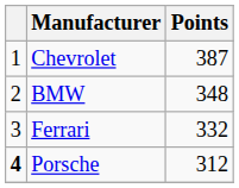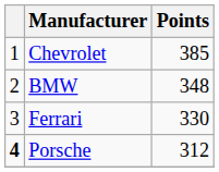 <table class="wikitable" style="font-size: 95%;">
 <tr>
 <th scope="col"></th>
 <th scope="col">Manufacturer</th>
 <th scope="col">Points</th>
 </tr>
 <tr>
 <td align=center>1</td>
 <td> <a href='#'>Chevrolet</a></td>
-<td align=right>387</td>
+<td align=right>385</td>
 </tr>
 <tr>
 <td align=center>2</td>
 <td> <a href='#'>BMW</a></td>
 <td align=right>348</td>
 </tr>
 <tr>
 <td align=center>3</td>
 <td> <a href='#'>Ferrari</a></td>
-<td align=right>332</td>
+<td align=right>330</td>
 </tr>
 <tr>
 <td align=center><strong>4</strong></td>
 <td> <a href='#'>Porsche</a></td>
 <td align=right>312</td>
 </tr>
 <tr>
 </tr>
 </table>
